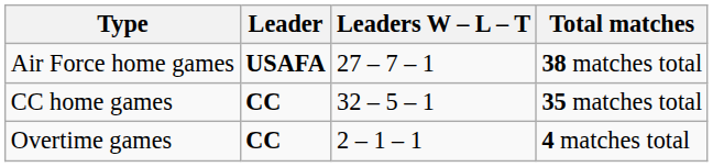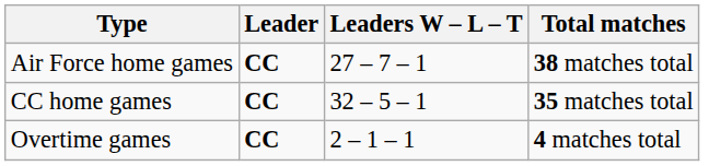 <table class="wikitable">
 <tr>
 <th>Type</th>
 <th>Leader</th>
 <th>Leaders W – L – T</th>
 <th>Total matches</th>
 </tr>
 <tr>
 <td>Air Force home games</td>
-<td><strong>USAFA</strong></td>
+<td><strong>CC</strong></td>
 <td>27 – 7 – 1</td>
 <td><strong>38</strong> matches total</td>
 </tr>
 <tr>
 <td>CC home games</td>
 <td><strong>CC</strong></td>
 <td>32 – 5 – 1</td>
 <td><strong>35</strong> matches total</td>
 </tr>
 <tr>
 <td>Overtime games</td>
 <td><strong>CC</strong></td>
 <td>2 – 1 – 1</td>
 <td><strong>4</strong> matches total</td>
 </tr>
 </table>
